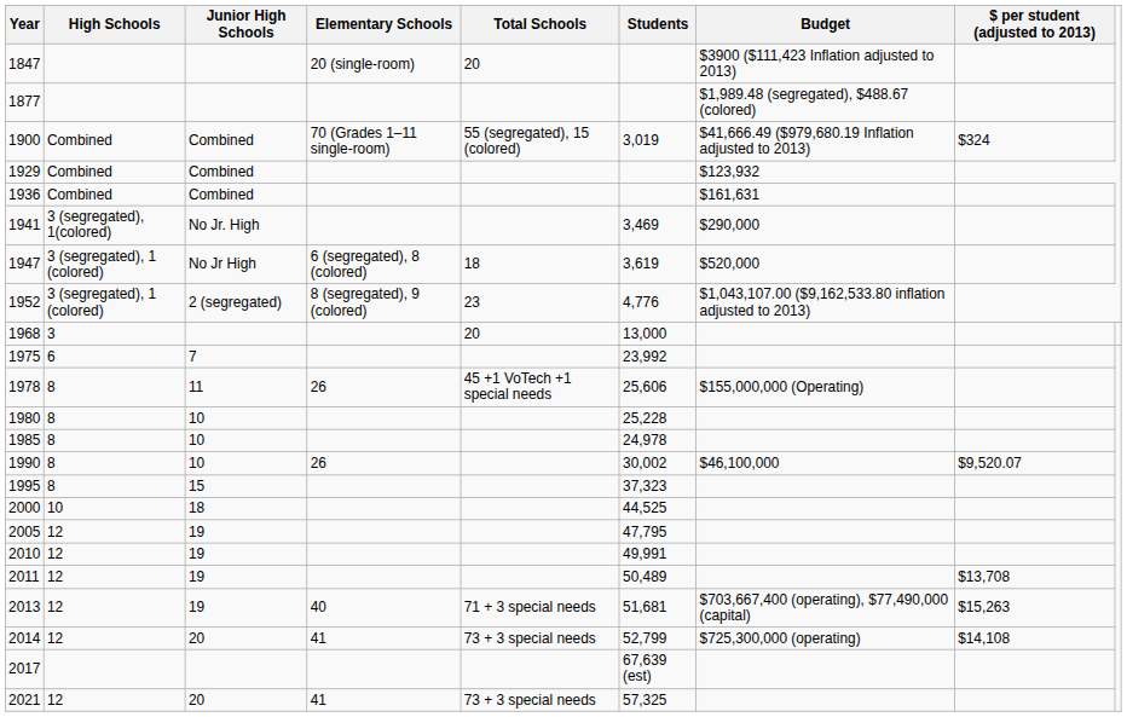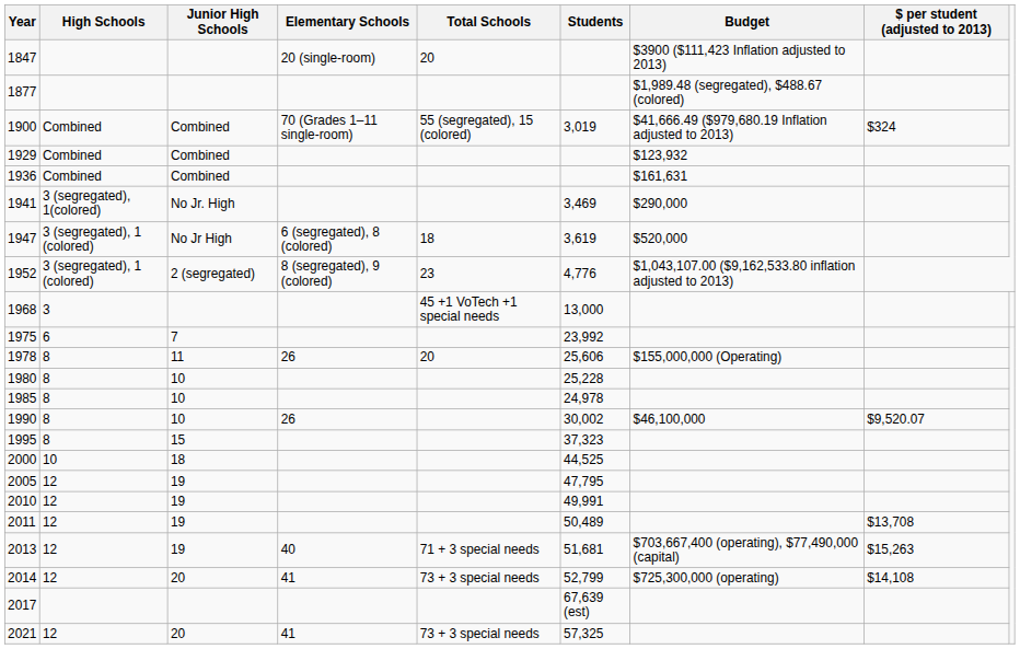 <table class="wikitable sortable">
 <tr>
 <th>Year</th>
 <th>High Schools</th>
 <th>Junior High Schools</th>
 <th>Elementary Schools</th>
 <th>Total Schools</th>
 <th>Students</th>
 <th>Budget</th>
 <th>$ per student (adjusted to 2013)</th>
 </tr>
 <tr>
 <td>1847</td>
 <td></td>
 <td></td>
 <td>20 (single-room)</td>
 <td>20</td>
 <td></td>
 <td>$3900 ($111,423 Inflation adjusted to 2013)</td>
 <td></td>
 </tr>
 <tr>
 <td>1877</td>
 <td></td>
 <td></td>
 <td></td>
 <td></td>
 <td></td>
 <td>$1,989.48 (segregated), $488.67 (colored)</td>
 <td></td>
 </tr>
 <tr>
 <td>1900</td>
 <td>Combined</td>
 <td>Combined</td>
 <td>70 (Grades 1–11 single-room)</td>
 <td>55 (segregated), 15 (colored)</td>
 <td>3,019</td>
 <td>$41,666.49 ($979,680.19 Inflation adjusted to 2013)</td>
 <td>$324</td>
 </tr>
 <tr>
 <td>1929</td>
 <td>Combined</td>
 <td>Combined</td>
 <td></td>
 <td></td>
 <td></td>
 <td>$123,932</td>
 </tr>
 <tr>
 <td>1936</td>
 <td>Combined</td>
 <td>Combined</td>
 <td></td>
 <td></td>
 <td></td>
 <td>$161,631</td>
 <td></td>
 </tr>
 <tr>
 <td>1941</td>
 <td>3 (segregated), 1(colored)</td>
 <td>No Jr. High</td>
 <td></td>
 <td></td>
 <td>3,469</td>
 <td>$290,000</td>
 <td></td>
 </tr>
 <tr>
 <td>1947</td>
 <td>3 (segregated), 1 (colored)</td>
 <td>No Jr High</td>
 <td>6 (segregated), 8 (colored)</td>
 <td>18</td>
 <td>3,619</td>
 <td>$520,000</td>
 <td></td>
 </tr>
 <tr>
 <td>1952</td>
 <td>3 (segregated), 1 (colored)</td>
 <td>2 (segregated)</td>
 <td>8 (segregated), 9 (colored)</td>
 <td>23</td>
 <td>4,776</td>
 <td>$1,043,107.00 ($9,162,533.80 inflation adjusted to 2013)</td>
 </tr>
 <tr>
 <td>1968</td>
 <td>3</td>
 <td></td>
 <td></td>
-<td>20</td>
+<td>45 +1 VoTech +1 special needs</td>
 <td>13,000</td>
 <td></td>
 <td></td>
 <td></td>
 </tr>
 <tr>
 <td>1975</td>
 <td>6</td>
 <td>7</td>
 <td></td>
 <td></td>
 <td>23,992</td>
 <td></td>
 <td></td>
 </tr>
 <tr>
 <td>1978</td>
 <td>8</td>
 <td>11</td>
 <td>26</td>
-<td>45 +1 VoTech +1 special needs</td>
+<td>20</td>
 <td>25,606</td>
 <td>$155,000,000 (Operating)</td>
 <td></td>
 </tr>
 <tr>
 <td>1980</td>
 <td>8</td>
 <td>10</td>
 <td></td>
 <td></td>
 <td>25,228</td>
 <td></td>
 <td></td>
 </tr>
 <tr>
 <td>1985</td>
 <td>8</td>
 <td>10</td>
 <td></td>
 <td></td>
 <td>24,978</td>
 <td></td>
 <td></td>
 </tr>
 <tr>
 <td>1990</td>
 <td>8</td>
 <td>10</td>
 <td>26</td>
 <td></td>
 <td>30,002</td>
 <td>$46,100,000</td>
 <td>$9,520.07</td>
 </tr>
 <tr>
 <td>1995</td>
 <td>8</td>
 <td>15</td>
 <td></td>
 <td></td>
 <td>37,323</td>
 <td></td>
 <td></td>
 </tr>
 <tr>
 <td>2000</td>
 <td>10</td>
 <td>18</td>
 <td></td>
 <td></td>
 <td>44,525</td>
 <td></td>
 <td></td>
 </tr>
 <tr>
 <td>2005</td>
 <td>12</td>
 <td>19</td>
 <td></td>
 <td></td>
 <td>47,795</td>
 <td></td>
 <td></td>
 </tr>
 <tr>
 <td>2010</td>
 <td>12</td>
 <td>19</td>
 <td></td>
 <td></td>
 <td>49,991</td>
 <td></td>
 <td></td>
 </tr>
 <tr>
 <td>2011</td>
 <td>12</td>
 <td>19</td>
 <td></td>
 <td></td>
 <td>50,489</td>
 <td></td>
 <td>$13,708</td>
 </tr>
 <tr>
 <td>2013</td>
 <td>12</td>
 <td>19</td>
 <td>40</td>
 <td>71 + 3 special needs</td>
 <td>51,681</td>
 <td>$703,667,400 (operating), $77,490,000 (capital)</td>
 <td>$15,263</td>
 </tr>
 <tr>
 <td>2014</td>
 <td>12</td>
 <td>20</td>
 <td>41</td>
 <td>73 + 3 special needs</td>
 <td>52,799</td>
 <td>$725,300,000 (operating)</td>
 <td>$14,108</td>
 </tr>
 <tr>
 <td>2017</td>
 <td></td>
 <td></td>
 <td></td>
 <td></td>
 <td>67,639 (est)</td>
 <td></td>
 <td></td>
 </tr>
 <tr>
 <td>2021</td>
 <td>12</td>
 <td>20</td>
 <td>41</td>
 <td>73 + 3 special needs</td>
 <td>57,325</td>
 <td></td>
 <td></td>
 </tr>
 </table>
